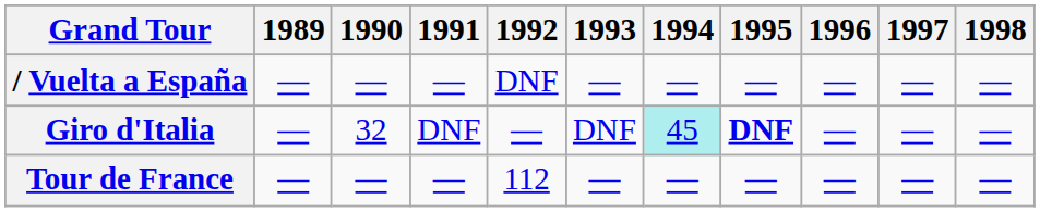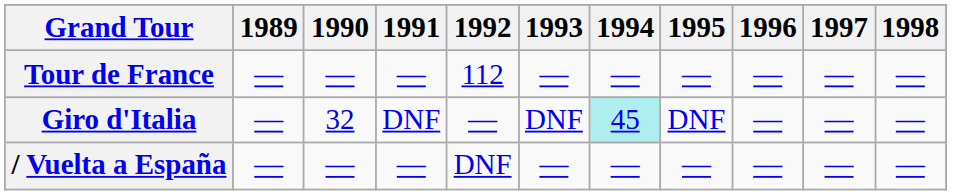 <table class="wikitable plainrowheaders">
 <tr>
 <th scope="col"><a href='#'>Grand Tour</a></th>
 <th scope="col">1989</th>
 <th scope="col">1990</th>
 <th scope="col">1991</th>
 <th scope="col">1992</th>
 <th scope="col">1993</th>
 <th scope="col">1994</th>
 <th scope="col">1995</th>
 <th scope="col">1996</th>
 <th scope="col">1997</th>
 <th scope="col">1998</th>
 </tr>
 <tr style="text-align:center;">
-<th scope="row">/ <a href='#'>Vuelta a España</a></th>
+<th scope="row"> <a href='#'>Tour de France</a></th>
 <td><a href='#'>—</a></td>
 <td><a href='#'>—</a></td>
 <td><a href='#'>—</a></td>
-<td><a href='#'>DNF</a></td>
+<td><a href='#'>112</a></td>
 <td><a href='#'>—</a></td>
 <td><a href='#'>—</a></td>
 <td><a href='#'>—</a></td>
 <td><a href='#'>—</a></td>
 <td><a href='#'>—</a></td>
 <td><a href='#'>—</a></td>
 </tr>
 <tr style="text-align:center;">
 <th scope="row"> <a href='#'>Giro d'Italia</a></th>
 <td><a href='#'>—</a></td>
 <td><a href='#'>32</a></td>
 <td><a href='#'>DNF</a></td>
 <td><a href='#'>—</a></td>
 <td><a href='#'>DNF</a></td>
 <td style="background: paleturquoise;"><a href='#'>45</a></td>
-<td><strong><a href='#'>DNF</a></strong></td>
+<td><a href='#'>DNF</a></td>
 <td><a href='#'>—</a></td>
 <td><a href='#'>—</a></td>
 <td><a href='#'>—</a></td>
 </tr>
 <tr style="text-align:center;">
-<th scope="row"> <a href='#'>Tour de France</a></th>
+<th scope="row">/ <a href='#'>Vuelta a España</a></th>
 <td><a href='#'>—</a></td>
 <td><a href='#'>—</a></td>
 <td><a href='#'>—</a></td>
-<td><a href='#'>112</a></td>
+<td><a href='#'>DNF</a></td>
 <td><a href='#'>—</a></td>
 <td><a href='#'>—</a></td>
 <td><a href='#'>—</a></td>
 <td><a href='#'>—</a></td>
 <td><a href='#'>—</a></td>
 <td><a href='#'>—</a></td>
 </tr>
 </table>
